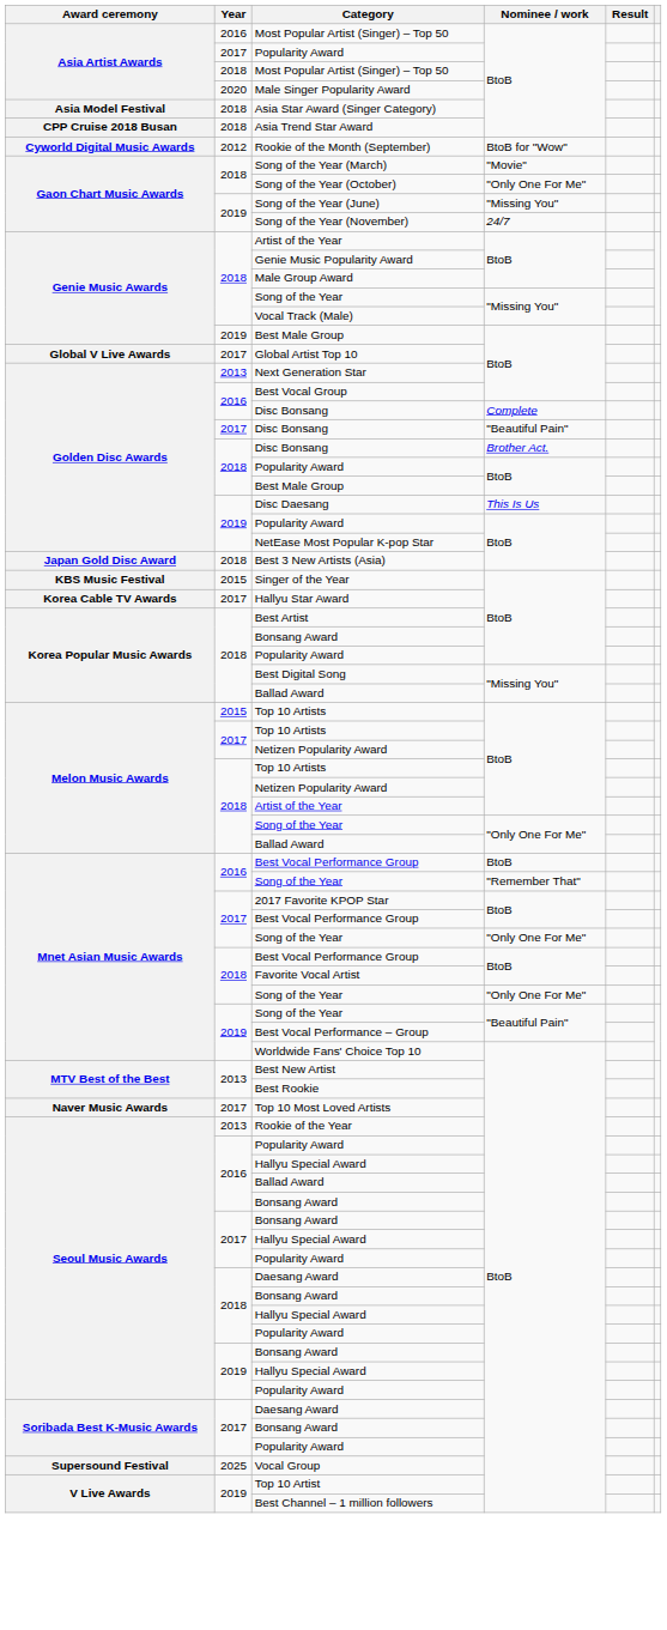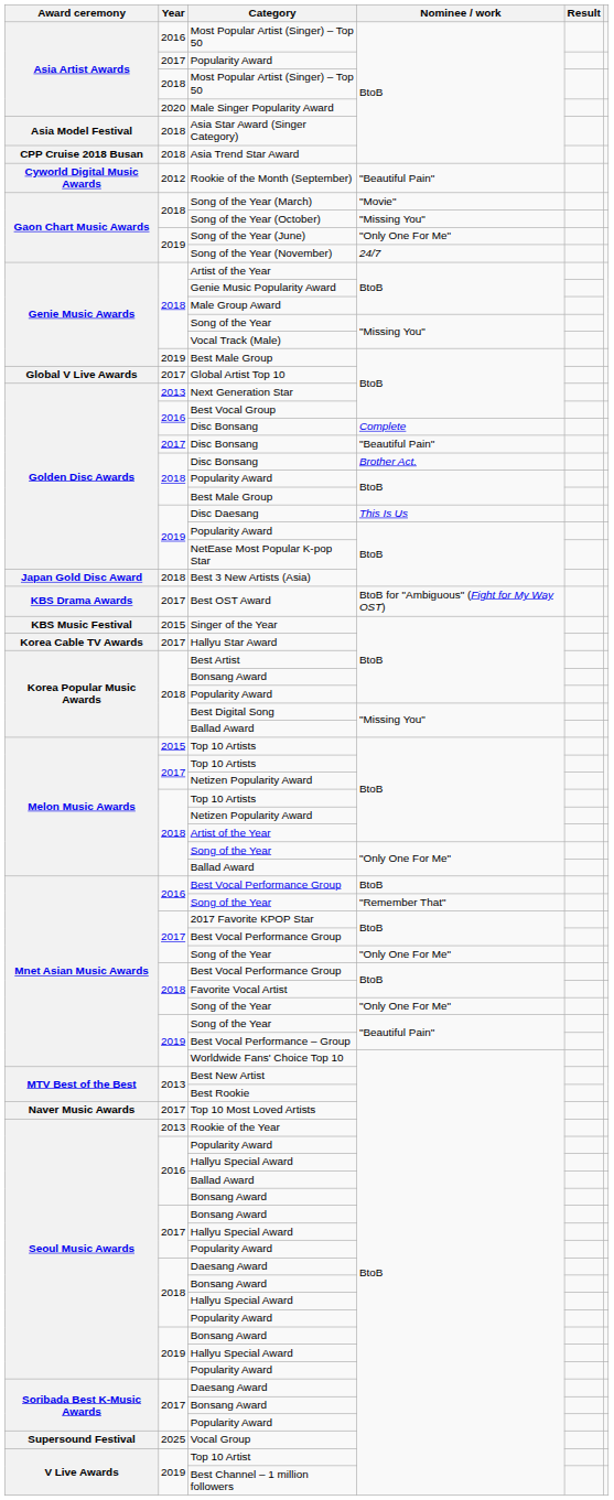 <table class="wikitable sortable plainrowheaders" style="width:100%">
 <tr>
 <th scope="col">Award ceremony</th>
 <th scope="col">Year</th>
 <th scope="col">Category</th>
 <th scope="col">Nominee / work</th>
 <th scope="col">Result</th>
 <th scope="col" class="unsortable"></th>
 </tr>
 <tr>
 <th scope="row" rowspan="4"><a href='#'>Asia Artist Awards</a></th>
 <td style="text-align:center">2016</td>
 <td>Most Popular Artist (Singer) – Top 50</td>
 <td rowspan="6">BtoB</td>
 <td></td>
 <td style="text-align:center"></td>
 </tr>
 <tr>
 <td style="text-align:center">2017</td>
 <td>Popularity Award</td>
 <td></td>
 <td></td>
 </tr>
 <tr>
 <td style="text-align:center">2018</td>
 <td>Most Popular Artist (Singer) – Top 50</td>
 <td></td>
 <td></td>
 </tr>
 <tr>
 <td style="text-align:center">2020</td>
 <td>Male Singer Popularity Award</td>
 <td></td>
 <td style="text-align:center"></td>
 </tr>
 <tr>
 <th scope="row">Asia Model Festival</th>
 <td style="text-align:center">2018</td>
 <td>Asia Star Award (Singer Category)</td>
 <td></td>
 <td style="text-align:center"></td>
 </tr>
 <tr>
 <th scope="row">CPP Cruise 2018 Busan</th>
 <td style="text-align:center">2018</td>
 <td>Asia Trend Star Award</td>
 <td></td>
 <td style="text-align:center"></td>
 </tr>
 <tr>
 <th scope="row"><a href='#'>Cyworld Digital Music Awards</a></th>
 <td style="text-align:center">2012</td>
 <td>Rookie of the Month (September)</td>
-<td>BtoB for "Wow"</td>
+<td>"Beautiful Pain"</td>
 <td></td>
 <td style="text-align:center"></td>
 </tr>
 <tr>
 <th scope="row" rowspan="4"><a href='#'>Gaon Chart Music Awards</a></th>
 <td style="text-align:center" rowspan="2">2018</td>
 <td>Song of the Year (March)</td>
 <td>"Movie"</td>
 <td></td>
 <td></td>
 </tr>
 <tr>
 <td>Song of the Year (October)</td>
-<td>"Only One For Me"</td>
+<td>"Missing You"</td>
 <td></td>
 </tr>
 <tr>
 <td style="text-align:center" rowspan="2">2019</td>
 <td>Song of the Year (June)</td>
-<td>"Missing You"</td>
+<td>"Only One For Me"</td>
 <td></td>
 <td></td>
 </tr>
 <tr>
 <td>Song of the Year (November)</td>
 <td><em>24/7</em></td>
 <td></td>
 <td></td>
 </tr>
 <tr>
 <th scope="row" rowspan="6"><a href='#'>Genie Music Awards</a></th>
 <td style="text-align:center" rowspan="5"><a href='#'>2018</a></td>
 <td>Artist of the Year</td>
 <td rowspan="3">BtoB</td>
 <td></td>
 <td style="text-align:center" rowspan="5"></td>
 </tr>
 <tr>
 <td>Genie Music Popularity Award</td>
 <td></td>
 </tr>
 <tr>
 <td>Male Group Award</td>
 <td></td>
 </tr>
 <tr>
 <td>Song of the Year</td>
 <td rowspan="2">"Missing You"</td>
 <td></td>
 </tr>
 <tr>
 <td>Vocal Track (Male)</td>
 <td></td>
 </tr>
 <tr>
 <td style="text-align:center">2019</td>
 <td>Best Male Group</td>
 <td rowspan="4">BtoB</td>
 <td></td>
 <td></td>
 </tr>
 <tr>
 <th scope="row">Global V Live Awards</th>
 <td style="text-align:center">2017</td>
 <td>Global Artist Top 10</td>
 <td></td>
 <td style="text-align:center"></td>
 </tr>
 <tr>
 <th scope="row" rowspan="10"><a href='#'>Golden Disc Awards</a></th>
 <td style="text-align:center"><a href='#'>2013</a></td>
 <td>Next Generation Star</td>
 <td></td>
 <td style="text-align:center"></td>
 </tr>
 <tr>
 <td style="text-align:center" rowspan="2"><a href='#'>2016</a></td>
 <td>Best Vocal Group</td>
 <td></td>
 <td></td>
 </tr>
 <tr>
 <td>Disc Bonsang</td>
 <td><em><a href='#'>Complete</a></em></td>
 <td></td>
 <td style="text-align:center"></td>
 </tr>
 <tr>
 <td style="text-align:center"><a href='#'>2017</a></td>
 <td>Disc Bonsang</td>
 <td>"Beautiful Pain"</td>
 <td></td>
 <td style="text-align:center"></td>
 </tr>
 <tr>
 <td style="text-align:center" rowspan="3"><a href='#'>2018</a></td>
 <td>Disc Bonsang</td>
 <td><em><a href='#'>Brother Act.</a></em></td>
 <td></td>
 <td></td>
 </tr>
 <tr>
 <td>Popularity Award</td>
 <td rowspan="2">BtoB</td>
 <td></td>
 <td></td>
 </tr>
 <tr>
 <td>Best Male Group</td>
 <td></td>
 <td style="text-align:center"></td>
 </tr>
 <tr>
 <td style="text-align:center" rowspan="3"><a href='#'>2019</a></td>
 <td>Disc Daesang</td>
 <td><em><a href='#'>This Is Us</a></em></td>
 <td></td>
 <td></td>
 </tr>
 <tr>
 <td>Popularity Award</td>
 <td rowspan="3">BtoB</td>
 <td></td>
 <td></td>
 </tr>
 <tr>
 <td>NetEase Most Popular K-pop Star</td>
 <td></td>
 <td></td>
 </tr>
 <tr>
 <th scope="row"><a href='#'>Japan Gold Disc Award</a></th>
 <td style="text-align:center">2018</td>
 <td>Best 3 New Artists (Asia)</td>
+<td></td>
+<td style="text-align:center"></td>
+</tr>
+<tr>
+<th scope="row"><a href='#'>KBS Drama Awards</a></th>
+<td style="text-align:center">2017</td>
+<td>Best OST Award</td>
+<td>BtoB for "Ambiguous" (<em><a href='#'>Fight for My Way</a> OST</em>)</td>
 <td></td>
 <td style="text-align:center"></td>
 </tr>
 <tr>
 <th scope="row">KBS Music Festival</th>
 <td style="text-align:center">2015</td>
 <td>Singer of the Year</td>
 <td rowspan="5">BtoB</td>
 <td></td>
 <td></td>
 </tr>
 <tr>
 <th scope="row">Korea Cable TV Awards</th>
 <td style="text-align:center">2017</td>
 <td>Hallyu Star Award</td>
 <td></td>
 <td></td>
 </tr>
 <tr>
 <th scope="row" rowspan="5">Korea Popular Music Awards</th>
 <td style="text-align:center" rowspan="5">2018</td>
 <td>Best Artist</td>
 <td></td>
 <td></td>
 </tr>
 <tr>
 <td>Bonsang Award</td>
 <td></td>
 <td></td>
 </tr>
 <tr>
 <td>Popularity Award</td>
 <td></td>
 <td></td>
 </tr>
 <tr>
 <td>Best Digital Song</td>
 <td rowspan="2">"Missing You"</td>
 <td></td>
 <td></td>
 </tr>
 <tr>
 <td>Ballad Award</td>
 <td></td>
 <td></td>
 </tr>
 <tr>
 <th scope="row" rowspan="8"><a href='#'>Melon Music Awards</a></th>
 <td style="text-align:center"><a href='#'>2015</a></td>
 <td>Top 10 Artists</td>
 <td rowspan="6">BtoB</td>
 <td></td>
 <td style="text-align:center"></td>
 </tr>
 <tr>
 <td style="text-align:center" rowspan="2"><a href='#'>2017</a></td>
 <td>Top 10 Artists</td>
 <td></td>
 <td style="text-align:center" rowspan="2"></td>
 </tr>
 <tr>
 <td>Netizen Popularity Award</td>
 <td></td>
 </tr>
 <tr>
 <td style="text-align:center" rowspan="5"><a href='#'>2018</a></td>
 <td>Top 10 Artists</td>
 <td></td>
 <td></td>
 </tr>
 <tr>
 <td>Netizen Popularity Award</td>
 <td></td>
 <td></td>
 </tr>
 <tr>
 <td><a href='#'>Artist of the Year</a></td>
 <td></td>
 <td></td>
 </tr>
 <tr>
 <td><a href='#'>Song of the Year</a></td>
 <td rowspan="2">"Only One For Me"</td>
 <td></td>
 <td></td>
 </tr>
 <tr>
 <td>Ballad Award</td>
 <td></td>
 <td></td>
 </tr>
 <tr>
 <th scope="row" rowspan="11"><a href='#'>Mnet Asian Music Awards</a></th>
 <td style="text-align:center" rowspan="2"><a href='#'>2016</a></td>
 <td><a href='#'>Best Vocal Performance Group</a></td>
 <td>BtoB</td>
 <td></td>
 <td></td>
 </tr>
 <tr>
 <td><a href='#'>Song of the Year</a></td>
 <td>"Remember That"</td>
 <td></td>
 <td></td>
 </tr>
 <tr>
 <td style="text-align:center" rowspan="3"><a href='#'>2017</a></td>
 <td>2017 Favorite KPOP Star</td>
 <td rowspan="2">BtoB</td>
 <td></td>
 <td></td>
 </tr>
 <tr>
 <td>Best Vocal Performance Group</td>
 <td></td>
 <td></td>
 </tr>
 <tr>
 <td>Song of the Year</td>
 <td>"Only One For Me"</td>
 <td></td>
 <td></td>
 </tr>
 <tr>
 <td style="text-align:center" rowspan="3"><a href='#'>2018</a></td>
 <td>Best Vocal Performance Group</td>
 <td rowspan="2">BtoB</td>
 <td></td>
 <td></td>
 </tr>
 <tr>
 <td>Favorite Vocal Artist</td>
 <td></td>
 <td></td>
 </tr>
 <tr>
 <td>Song of the Year</td>
 <td>"Only One For Me"</td>
 <td></td>
 <td></td>
 </tr>
 <tr>
 <td style="text-align:center" rowspan="3"><a href='#'>2019</a></td>
 <td>Song of the Year</td>
 <td rowspan="2">"Beautiful Pain"</td>
 <td></td>
 <td style="text-align:center" rowspan="3"></td>
 </tr>
 <tr>
 <td>Best Vocal Performance – Group</td>
 <td></td>
 </tr>
 <tr>
 <td>Worldwide Fans' Choice Top 10</td>
 <td rowspan="25">BtoB</td>
 <td></td>
 </tr>
 <tr>
 <th scope="row" rowspan="2"><a href='#'>MTV Best of the Best</a></th>
 <td style="text-align:center" rowspan="2">2013</td>
 <td>Best New Artist</td>
 <td></td>
 <td style="text-align:center" rowspan="2"></td>
 </tr>
 <tr>
 <td>Best Rookie</td>
 <td></td>
 </tr>
 <tr>
 <th scope="row">Naver Music Awards</th>
 <td style="text-align:center">2017</td>
 <td>Top 10 Most Loved Artists</td>
 <td></td>
 <td style="text-align:center"></td>
 </tr>
 <tr>
 <th scope="row" rowspan="15"><a href='#'>Seoul Music Awards</a></th>
 <td style="text-align:center">2013</td>
 <td>Rookie of the Year</td>
 <td></td>
 <td></td>
 </tr>
 <tr>
 <td style="text-align:center" rowspan="4">2016</td>
 <td>Popularity Award</td>
 <td></td>
 <td></td>
 </tr>
 <tr>
 <td>Hallyu Special Award</td>
 <td></td>
 <td></td>
 </tr>
 <tr>
 <td>Ballad Award</td>
 <td></td>
 <td style="text-align:center"></td>
 </tr>
 <tr>
 <td>Bonsang Award</td>
 <td></td>
 <td></td>
 </tr>
 <tr>
 <td style="text-align:center" rowspan="3">2017</td>
 <td>Bonsang Award</td>
 <td></td>
 <td></td>
 </tr>
 <tr>
 <td>Hallyu Special Award</td>
 <td></td>
 <td></td>
 </tr>
 <tr>
 <td>Popularity Award</td>
 <td></td>
 <td></td>
 </tr>
 <tr>
 <td style="text-align:center" rowspan="4">2018</td>
 <td>Daesang Award</td>
 <td></td>
 <td></td>
 </tr>
 <tr>
 <td>Bonsang Award</td>
 <td></td>
 <td></td>
 </tr>
 <tr>
 <td>Hallyu Special Award</td>
 <td></td>
 <td></td>
 </tr>
 <tr>
 <td>Popularity Award</td>
 <td></td>
 <td></td>
 </tr>
 <tr>
 <td style="text-align:center" rowspan="3">2019</td>
 <td>Bonsang Award</td>
 <td></td>
 <td></td>
 </tr>
 <tr>
 <td>Hallyu Special Award</td>
 <td></td>
 <td></td>
 </tr>
 <tr>
 <td>Popularity Award</td>
 <td></td>
 <td></td>
 </tr>
 <tr>
 <th scope="row" rowspan="3"><a href='#'>Soribada Best K-Music Awards</a></th>
 <td style="text-align:center" rowspan="3">2017</td>
 <td>Daesang Award</td>
 <td></td>
 <td></td>
 </tr>
 <tr>
 <td>Bonsang Award</td>
 <td></td>
 <td style="text-align:center"></td>
 </tr>
 <tr>
 <td>Popularity Award</td>
 <td></td>
 <td></td>
 </tr>
 <tr>
 <th scope="row">Supersound Festival</th>
 <td style="text-align:center">2025</td>
 <td>Vocal Group</td>
 <td></td>
 <td style="text-align:center"></td>
 </tr>
 <tr>
 <th scope="row" rowspan="2">V Live Awards</th>
 <td style="text-align:center" rowspan="2">2019</td>
 <td>Top 10 Artist</td>
 <td></td>
 <td style="text-align:center"></td>
 </tr>
 <tr>
 <td>Best Channel – 1 million followers</td>
 <td></td>
 <td style="text-align:center"></td>
 </tr>
 </table>
